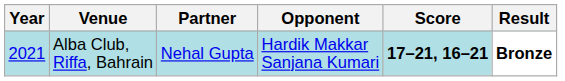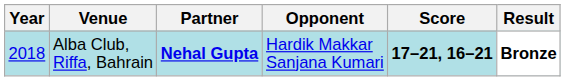 <table class="sortable wikitable" style="font-size: 90%;">
 <tr>
 <th>Year</th>
 <th>Venue</th>
 <th>Partner</th>
 <th>Opponent</th>
 <th>Score</th>
 <th>Result</th>
 </tr>
 <tr style="background:#B0E0E6">
-<td align="center"><a href='#'>2021</a></td>
+<td align="center"><a href='#'>2018</a></td>
 <td align="left">Alba Club,<br><a href='#'>Riffa</a>, Bahrain</td>
-<td align="left"> <a href='#'>Nehal Gupta</a></td>
+<td align="left"><strong> <a href='#'>Nehal Gupta</a></strong></td>
 <td align="left"> <a href='#'>Hardik Makkar</a><br> <a href='#'>Sanjana Kumari</a></td>
 <td align="left"><strong>17–21, 16–21</strong></td>
 <td style="text-align:left; background:white"> <strong>Bronze</strong></td>
 </tr>
 </table>
